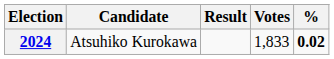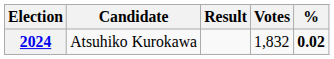 <table class="wikitable">
 <tr>
 <th rowspan="2">Election</th>
 <th rowspan="2">Candidate</th>
 <th rowspan="2">Result</th>
 </tr>
 <tr>
 <th>Votes</th>
 <th>%</th>
 </tr>
 <tr>
 <th><a href='#'>2024</a></th>
 <td>Atsuhiko Kurokawa</td>
 <td></td>
-<td>1,833</td>
+<td>1,832</td>
 <td><strong>0.02</strong></td>
 </tr>
 </table>
